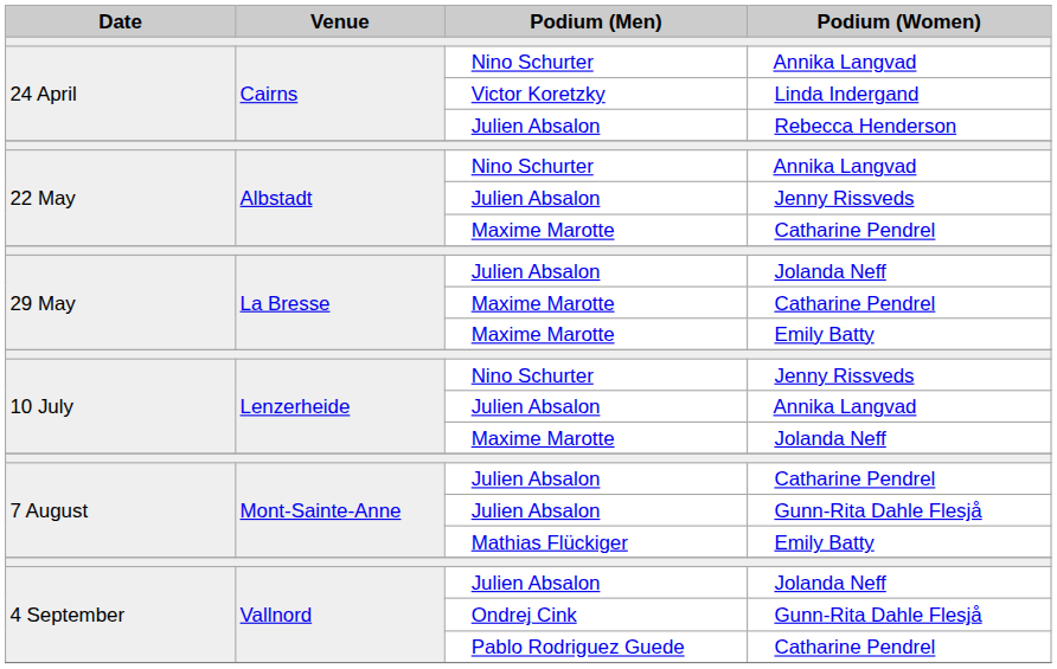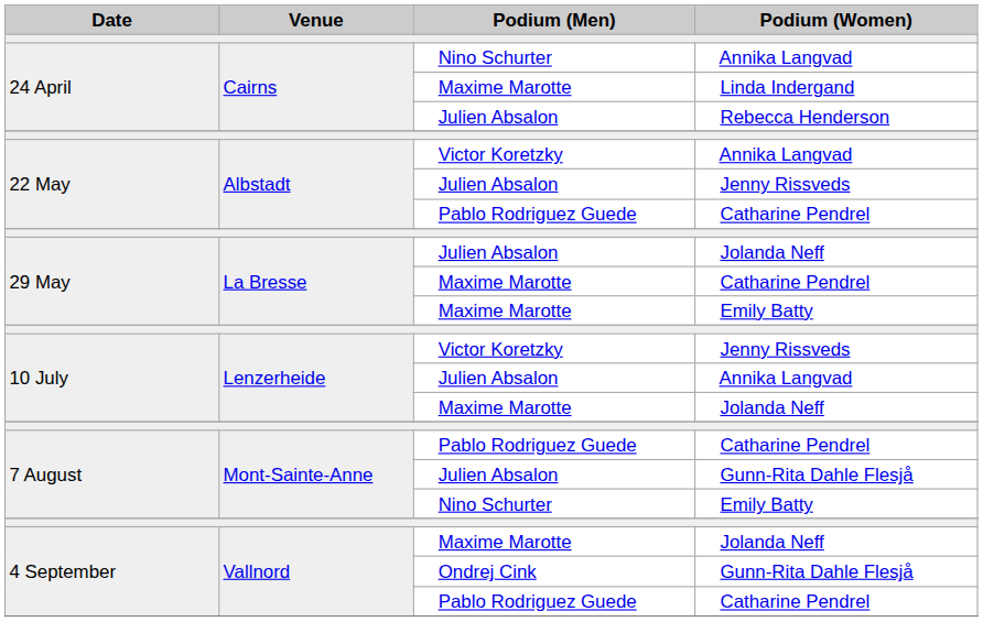 <table class="wikitable" width=90% bgcolor="#f7f8ff" cellpadding="3" cellspacing="0" border="1" style="font-size: 95%; border: gray solid 1px; border-collapse: collapse;">
 <tr bgcolor="#CCCCCC">
 <td align="center"><strong>Date</strong></td>
 <td width=20% align="center"><strong>Venue</strong></td>
 <td width=29% align="center"><strong>Podium (Men)</strong></td>
 <td width=29% align="center"><strong>Podium (Women)</strong></td>
 </tr>
 <tr bgcolor="#EFEFEF">
 <td colspan=4></td>
 </tr>
 <tr bgcolor="#EFEFEF">
 <td rowspan=3>24 April</td>
 <td rowspan=3> <a href='#'>Cairns</a></td>
 <td bgcolor="#ffffff">      <a href='#'>Nino Schurter</a></td>
 <td bgcolor="#ffffff">      <a href='#'>Annika Langvad</a></td>
 </tr>
 <tr>
-<td bgcolor="#ffffff">      <a href='#'>Victor Koretzky</a></td>
+<td bgcolor="#ffffff">      <a href='#'>Maxime Marotte</a></td>
 <td bgcolor="#ffffff">      <a href='#'>Linda Indergand</a></td>
 </tr>
 <tr>
 <td bgcolor="#ffffff">      <a href='#'>Julien Absalon</a></td>
 <td bgcolor="#ffffff">      <a href='#'>Rebecca Henderson</a></td>
 </tr>
 <tr>
 </tr>
 <tr bgcolor="#EFEFEF">
 <td colspan=4></td>
 </tr>
 <tr bgcolor="#EFEFEF">
 <td rowspan=3>22 May</td>
 <td rowspan=3> <a href='#'>Albstadt</a></td>
-<td bgcolor="#ffffff">      <a href='#'>Nino Schurter</a></td>
+<td bgcolor="#ffffff">      <a href='#'>Victor Koretzky</a></td>
 <td bgcolor="#ffffff">      <a href='#'>Annika Langvad</a></td>
 </tr>
 <tr>
 <td bgcolor="#ffffff">      <a href='#'>Julien Absalon</a></td>
 <td bgcolor="#ffffff">      <a href='#'>Jenny Rissveds</a></td>
 </tr>
 <tr>
-<td bgcolor="#ffffff">      <a href='#'>Maxime Marotte</a></td>
+<td bgcolor="#ffffff">      <a href='#'>Pablo Rodriguez Guede</a></td>
 <td bgcolor="#ffffff">      <a href='#'>Catharine Pendrel</a></td>
 </tr>
 <tr>
 </tr>
 <tr bgcolor="#EFEFEF">
 <td colspan=4></td>
 </tr>
 <tr bgcolor="#EFEFEF">
 <td rowspan=3>29 May</td>
 <td rowspan=3> <a href='#'>La Bresse</a></td>
 <td bgcolor="#ffffff">      <a href='#'>Julien Absalon</a></td>
 <td bgcolor="#ffffff">       <a href='#'>Jolanda Neff</a></td>
 </tr>
 <tr>
 <td bgcolor="#ffffff">      <a href='#'>Maxime Marotte</a></td>
 <td bgcolor="#ffffff">      <a href='#'>Catharine Pendrel</a></td>
 </tr>
 <tr>
 <td bgcolor="#ffffff">      <a href='#'>Maxime Marotte</a></td>
 <td bgcolor="#ffffff">      <a href='#'>Emily Batty</a></td>
 </tr>
 <tr>
 </tr>
 <tr bgcolor="#EFEFEF">
 <td colspan=4></td>
 </tr>
 <tr bgcolor="#EFEFEF">
 <td rowspan=3>10 July</td>
 <td rowspan=3> <a href='#'>Lenzerheide</a></td>
-<td bgcolor="#ffffff">      <a href='#'>Nino Schurter</a></td>
+<td bgcolor="#ffffff">      <a href='#'>Victor Koretzky</a></td>
 <td bgcolor="#ffffff">       <a href='#'>Jenny Rissveds</a></td>
 </tr>
 <tr>
 <td bgcolor="#ffffff">      <a href='#'>Julien Absalon</a></td>
 <td bgcolor="#ffffff">      <a href='#'>Annika Langvad</a></td>
 </tr>
 <tr>
 <td bgcolor="#ffffff">      <a href='#'>Maxime Marotte</a></td>
 <td bgcolor="#ffffff">      <a href='#'>Jolanda Neff</a></td>
 </tr>
 <tr>
 </tr>
 <tr bgcolor="#EFEFEF">
 <td colspan=4></td>
 </tr>
 <tr bgcolor="#EFEFEF">
 <td rowspan=3>7 August</td>
 <td rowspan=3> <a href='#'>Mont-Sainte-Anne</a></td>
-<td bgcolor="#ffffff">      <a href='#'>Julien Absalon</a></td>
+<td bgcolor="#ffffff">      <a href='#'>Pablo Rodriguez Guede</a></td>
 <td bgcolor="#ffffff">      <a href='#'>Catharine Pendrel</a></td>
 </tr>
 <tr>
 <td bgcolor="#ffffff">      <a href='#'>Julien Absalon</a></td>
 <td bgcolor="#ffffff">      <a href='#'>Gunn-Rita Dahle Flesjå</a></td>
 </tr>
 <tr>
-<td bgcolor="#ffffff">      <a href='#'>Mathias Flückiger</a></td>
+<td bgcolor="#ffffff">      <a href='#'>Nino Schurter</a></td>
 <td bgcolor="#ffffff">      <a href='#'>Emily Batty</a></td>
 </tr>
 <tr>
 </tr>
 <tr>
 </tr>
 <tr bgcolor="#EFEFEF">
 <td colspan=4></td>
 </tr>
 <tr bgcolor="#EFEFEF">
 <td rowspan=3>4 September</td>
 <td rowspan=3> <a href='#'>Vallnord</a></td>
-<td bgcolor="#ffffff">      <a href='#'>Julien Absalon</a></td>
+<td bgcolor="#ffffff">      <a href='#'>Maxime Marotte</a></td>
 <td bgcolor="#ffffff">       <a href='#'>Jolanda Neff</a></td>
 </tr>
 <tr>
 <td bgcolor="#ffffff">      <a href='#'>Ondrej Cink</a></td>
 <td bgcolor="#ffffff">      <a href='#'>Gunn-Rita Dahle Flesjå</a></td>
 </tr>
 <tr>
 <td bgcolor="#ffffff">      <a href='#'>Pablo Rodriguez Guede</a></td>
 <td bgcolor="#ffffff">      <a href='#'>Catharine Pendrel</a></td>
 </tr>
 <tr>
 </tr>
 </table>
